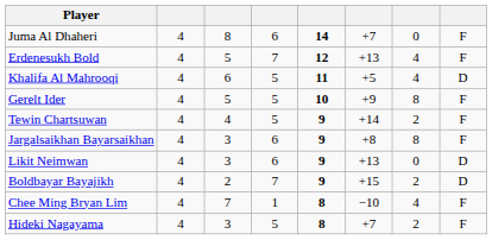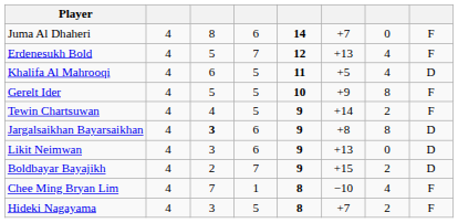 <table class="wikitable sortable" style="text-align:center;">
 <tr>
 <th>Player</th>
 <th style="width:50px;"></th>
 <th style="width:50px;"></th>
 <th style="width:50px;"></th>
 <th style="width:50px;"></th>
 <th style="width:50px;"></th>
 <th style="width:50px;"></th>
 <th style="width:50px;"></th>
 </tr>
 <tr>
 <td style="text-align:left;"> Juma Al Dhaheri</td>
 <td>4</td>
 <td>8</td>
 <td>6</td>
 <td><strong>14</strong></td>
 <td>+7</td>
 <td>0</td>
 <td>F</td>
 </tr>
 <tr>
 <td style="text-align:left;"> <a href='#'>Erdenesukh Bold</a></td>
 <td>4</td>
 <td>5</td>
 <td>7</td>
 <td><strong>12</strong></td>
 <td>+13</td>
 <td>4</td>
 <td>F</td>
 </tr>
 <tr>
 <td style="text-align:left;"> <a href='#'>Khalifa Al Mahrooqi</a></td>
 <td>4</td>
 <td>6</td>
 <td>5</td>
 <td><strong>11</strong></td>
 <td>+5</td>
 <td>4</td>
 <td>D</td>
 </tr>
 <tr>
 <td style="text-align:left;"> <a href='#'>Gerelt Ider</a></td>
 <td>4</td>
 <td>5</td>
 <td>5</td>
 <td><strong>10</strong></td>
 <td>+9</td>
 <td>8</td>
 <td>F</td>
 </tr>
 <tr>
 <td style="text-align:left;"> <a href='#'>Tewin Chartsuwan</a></td>
 <td>4</td>
 <td>4</td>
 <td>5</td>
 <td><strong>9</strong></td>
 <td>+14</td>
 <td>2</td>
 <td>F</td>
 </tr>
 <tr>
 <td style="text-align:left;"> <a href='#'>Jargalsaikhan Bayarsaikhan</a></td>
 <td>4</td>
-<td>3</td>
+<td><strong>3</strong></td>
 <td>6</td>
 <td><strong>9</strong></td>
 <td>+8</td>
 <td>8</td>
-<td>F</td>
+<td>D</td>
 </tr>
 <tr>
 <td style="text-align:left;"> <a href='#'>Likit Neimwan</a></td>
 <td>4</td>
 <td>3</td>
 <td>6</td>
 <td><strong>9</strong></td>
 <td>+13</td>
 <td>0</td>
 <td>D</td>
 </tr>
 <tr>
 <td style="text-align:left;"> <a href='#'>Boldbayar Bayajikh</a></td>
 <td>4</td>
 <td>2</td>
 <td>7</td>
 <td><strong>9</strong></td>
 <td>+15</td>
 <td>2</td>
 <td>D</td>
 </tr>
 <tr>
 <td style="text-align:left;"> <a href='#'>Chee Ming Bryan Lim</a></td>
 <td>4</td>
 <td>7</td>
 <td>1</td>
 <td><strong>8</strong></td>
 <td>−10</td>
 <td>4</td>
 <td>F</td>
 </tr>
 <tr>
 <td style="text-align:left;"> <a href='#'>Hideki Nagayama</a></td>
 <td>4</td>
 <td>3</td>
 <td>5</td>
 <td><strong>8</strong></td>
 <td>+7</td>
 <td>2</td>
 <td>F</td>
 </tr>
 </table>
